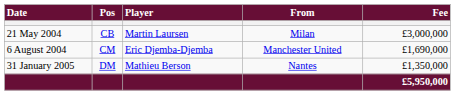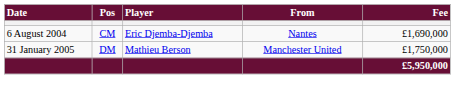 <table class="wikitable">
 <tr>
 <th style="background:#670E36; color:#ffffff; text-align:left; width:130px">Date</th>
 <th style="background:#670E36; color:#ffffff; text-align:center; width:40px">Pos</th>
 <th style="background:#670E36; color:#ffffff; text-align:left; width:180px">Player</th>
 <th style="background:#670E36; color:#ffffff; text-align:center; width:180px">From</th>
 <th style="background:#670E36; color:#ffffff; text-align:right; width:130px">Fee</th>
 </tr>
 <tr>
 <th></th>
 <th></th>
 <th></th>
 <th></th>
 <th></th>
 </tr>
 <tr>
-<td>21 May 2004</td>
-<td style="text-align:center;"><a href='#'>CB</a></td>
-<td> <a href='#'>Martin Laursen</a></td>
-<td style="text-align:center;"> <a href='#'>Milan</a></td>
-<td style="text-align:right;">£3,000,000</td>
-</tr>
-<tr>
 <td>6 August 2004</td>
 <td style="text-align:center;"><a href='#'>CM</a></td>
 <td> <a href='#'>Eric Djemba-Djemba</a></td>
-<td style="text-align:center;"><a href='#'>Manchester United</a></td>
+<td style="text-align:center;"> <a href='#'>Nantes</a></td>
 <td style="text-align:right;">£1,690,000</td>
 </tr>
 <tr>
 <td>31 January 2005</td>
 <td style="text-align:center;"><a href='#'>DM</a></td>
 <td> <a href='#'>Mathieu Berson</a></td>
-<td style="text-align:center;"> <a href='#'>Nantes</a></td>
-<td style="text-align:right;">£1,350,000</td>
+<td style="text-align:center;"><a href='#'>Manchester United</a></td>
+<td style="text-align:right;">£1,750,000</td>
 </tr>
 <tr>
 <th style="background:#670E36;"></th>
 <th style="background:#670E36;"></th>
 <th style="background:#670E36;"></th>
 <th style="background:#670E36;"></th>
 <th style="background:#670E36; color:#ffffff; text-align:right;"><strong>£5,950,000</strong></th>
 </tr>
 </table>
